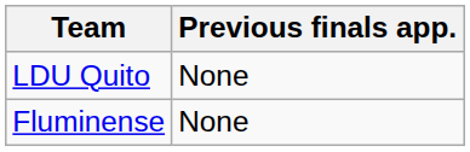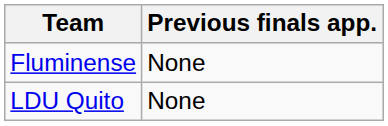 <table class="wikitable">
 <tr>
 <th>Team</th>
 <th>Previous finals app.</th>
 </tr>
 <tr>
+<td> <a href='#'>Fluminense</a></td>
+<td>None</td>
+</tr>
+<tr>
 <td> <a href='#'>LDU Quito</a></td>
 <td>None</td>
 </tr>
-<tr>
-<td> <a href='#'>Fluminense</a></td>
-<td>None</td>
-</tr>
 </table>
